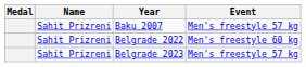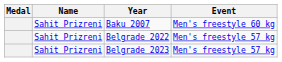 <table class="wikitable plainrowheaders">
 <tr>
 <th scope="col">Medal</th>
 <th scope="col">Name</th>
 <th scope="col">Year</th>
 <th scope="col">Event</th>
 </tr>
 <tr>
 <th scope="row"></th>
 <td><a href='#'>Sahit Prizreni</a></td>
 <td><a href='#'>Baku 2007</a></td>
-<td><a href='#'>Men's freestyle 57 kg</a></td>
+<td><a href='#'>Men's freestyle 60 kg</a></td>
 </tr>
 <tr>
 <th scope="row"></th>
 <td><a href='#'>Sahit Prizreni</a></td>
 <td><a href='#'>Belgrade 2022</a></td>
-<td><a href='#'>Men's freestyle 60 kg</a></td>
+<td><a href='#'>Men's freestyle 57 kg</a></td>
 </tr>
 <tr>
 <th scope="row"></th>
 <td><a href='#'>Sahit Prizreni</a></td>
 <td><a href='#'>Belgrade 2023</a></td>
 <td><a href='#'>Men's freestyle 57 kg</a></td>
 </tr>
 </table>
